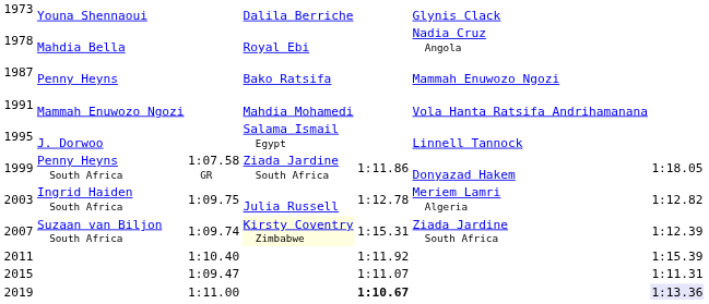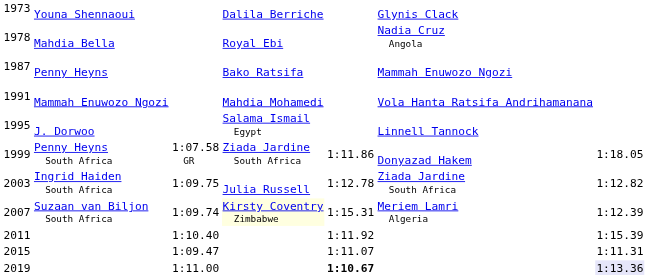 <table>
 <tr>
 <td>1973</td>
 <td> <br>  <a href='#'>Youna Shennaoui</a></td>
 <td></td>
 <td> <br>  <a href='#'>Dalila Berriche</a></td>
 <td></td>
 <td> <br>  <a href='#'>Glynis Clack</a></td>
 <td></td>
 </tr>
 <tr>
 <td>1978</td>
 <td> <br>  <a href='#'>Mahdia Bella</a></td>
 <td></td>
 <td> <br>  <a href='#'>Royal Ebi</a></td>
 <td></td>
 <td><a href='#'>Nadia Cruz</a> <small><br>    Angola </small></td>
 <td></td>
 </tr>
 <tr>
 <td>1987</td>
 <td> <br>  <a href='#'>Penny Heyns</a></td>
 <td></td>
 <td> <br>  <a href='#'>Bako Ratsifa</a></td>
 <td></td>
 <td> <br>  <a href='#'>Mammah Enuwozo Ngozi</a></td>
 <td></td>
 </tr>
 <tr>
 <td>1991</td>
 <td> <br>  <a href='#'>Mammah Enuwozo Ngozi</a></td>
 <td></td>
 <td> <br>  <a href='#'>Mahdia Mohamedi</a></td>
 <td></td>
 <td> <br>  <a href='#'>Vola Hanta Ratsifa Andrihamanana</a></td>
 <td></td>
 </tr>
 <tr>
 <td>1995</td>
 <td> <br>  <a href='#'>J. Dorwoo</a></td>
 <td></td>
 <td><a href='#'>Salama Ismail</a> <small><br>    Egypt</small></td>
 <td></td>
 <td> <br>  <a href='#'>Linnell Tannock</a></td>
 <td></td>
 </tr>
 <tr>
 <td>1999</td>
 <td><a href='#'>Penny Heyns</a> <small><br>    South Africa </small></td>
 <td>1:07.58 <small><br>   GR</small></td>
 <td><a href='#'>Ziada Jardine</a> <small><br>    South Africa </small></td>
 <td>1:11.86</td>
 <td> <br>  <a href='#'>Donyazad Hakem</a></td>
 <td>1:18.05</td>
 </tr>
 <tr>
 <td>2003</td>
 <td><a href='#'>Ingrid Haiden</a> <small><br>    South Africa</small></td>
 <td>1:09.75</td>
 <td> <br>  <a href='#'>Julia Russell</a></td>
 <td>1:12.78</td>
-<td><a href='#'>Meriem Lamri</a> <small><br>   Algeria</small></td>
+<td><a href='#'>Ziada Jardine</a> <small><br>    South Africa</small></td>
 <td>1:12.82</td>
 </tr>
 <tr>
 <td>2007</td>
 <td><a href='#'>Suzaan van Biljon</a> <small><br>   South Africa</small></td>
 <td>1:09.74</td>
 <td style="background: lightyellow;"><a href='#'>Kirsty Coventry</a> <small><br>   Zimbabwe</small></td>
 <td>1:15.31</td>
-<td><a href='#'>Ziada Jardine</a> <small><br>    South Africa</small></td>
+<td><a href='#'>Meriem Lamri</a> <small><br>   Algeria</small></td>
 <td>1:12.39</td>
 </tr>
 <tr>
 <td>2011</td>
 <td></td>
 <td>1:10.40</td>
 <td></td>
 <td>1:11.92</td>
 <td></td>
 <td>1:15.39</td>
 </tr>
 <tr>
 <td>2015</td>
 <td></td>
 <td>1:09.47</td>
 <td></td>
 <td>1:11.07</td>
 <td></td>
 <td>1:11.31</td>
 </tr>
 <tr>
 <td>2019</td>
 <td></td>
 <td>1:11.00</td>
 <td></td>
 <td><strong>1:10.67</strong></td>
 <td></td>
 <td style="background: lavender;">1:13.36</td>
 </tr>
 </table>
